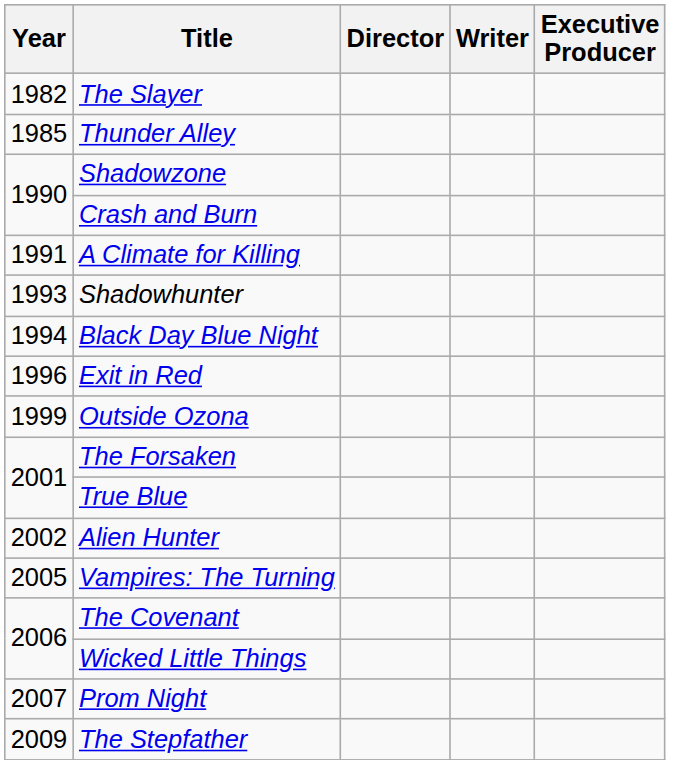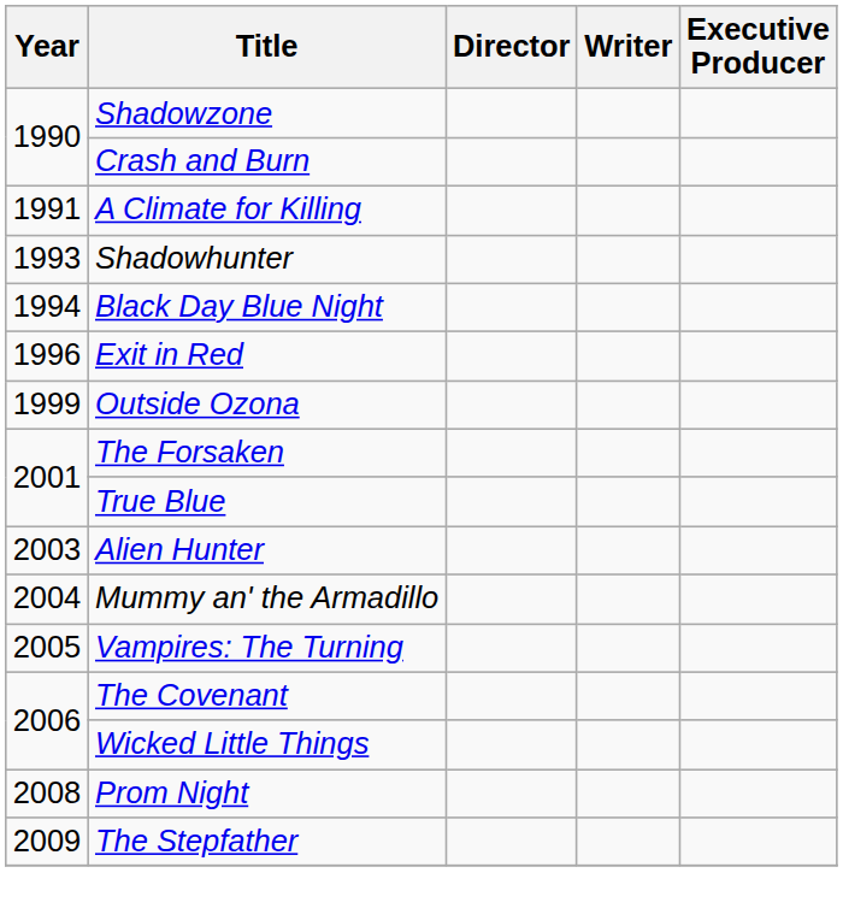 <table class="wikitable">
 <tr>
 <th>Year</th>
 <th>Title</th>
 <th>Director</th>
 <th>Writer</th>
 <th>Executive<br>Producer</th>
-</tr>
-<tr>
-<td>1982</td>
-<td><em><a href='#'>The Slayer</a></em></td>
-<td></td>
-<td></td>
-<td></td>
-</tr>
-<tr>
-<td>1985</td>
-<td><em><a href='#'>Thunder Alley</a></em></td>
-<td></td>
-<td></td>
-<td></td>
 </tr>
 <tr>
 <td rowspan=2>1990</td>
 <td><em><a href='#'>Shadowzone</a></em></td>
 <td></td>
 <td></td>
 <td></td>
 </tr>
 <tr>
 <td><em><a href='#'>Crash and Burn</a></em></td>
 <td></td>
 <td></td>
 <td></td>
 </tr>
 <tr>
 <td>1991</td>
 <td><em><a href='#'>A Climate for Killing</a></em></td>
 <td></td>
 <td></td>
 <td></td>
 </tr>
 <tr>
 <td>1993</td>
 <td><em>Shadowhunter</em></td>
 <td></td>
 <td></td>
 <td></td>
 </tr>
 <tr>
 <td>1994</td>
 <td><em><a href='#'>Black Day Blue Night</a></em></td>
 <td></td>
 <td></td>
 <td></td>
 </tr>
 <tr>
 <td>1996</td>
 <td><em><a href='#'>Exit in Red</a></em></td>
 <td></td>
 <td></td>
 <td></td>
 </tr>
 <tr>
 <td>1999</td>
 <td><em><a href='#'>Outside Ozona</a></em></td>
 <td></td>
 <td></td>
 <td></td>
 </tr>
 <tr>
 <td rowspan=2>2001</td>
 <td><em><a href='#'>The Forsaken</a></em></td>
 <td></td>
 <td></td>
 <td></td>
 </tr>
 <tr>
 <td><em><a href='#'>True Blue</a></em></td>
 <td></td>
 <td></td>
 <td></td>
 </tr>
 <tr>
-<td>2002</td>
+<td>2003</td>
 <td><em><a href='#'>Alien Hunter</a></em></td>
+<td></td>
+<td></td>
+<td></td>
+</tr>
+<tr>
+<td>2004</td>
+<td><em>Mummy an' the Armadillo</em></td>
 <td></td>
 <td></td>
 <td></td>
 </tr>
 <tr>
 <td>2005</td>
 <td><em><a href='#'>Vampires: The Turning</a></em></td>
 <td></td>
 <td></td>
 <td></td>
 </tr>
 <tr>
 <td rowspan=2>2006</td>
 <td><em><a href='#'>The Covenant</a></em></td>
 <td></td>
 <td></td>
 <td></td>
 </tr>
 <tr>
 <td><em><a href='#'>Wicked Little Things</a></em></td>
 <td></td>
 <td></td>
 <td></td>
 </tr>
 <tr>
-<td>2007</td>
+<td>2008</td>
 <td><em><a href='#'>Prom Night</a></em></td>
 <td></td>
 <td></td>
 <td></td>
 </tr>
 <tr>
 <td>2009</td>
 <td><em><a href='#'>The Stepfather</a></em></td>
 <td></td>
 <td></td>
 <td></td>
 </tr>
 <tr>
 </tr>
 </table>
